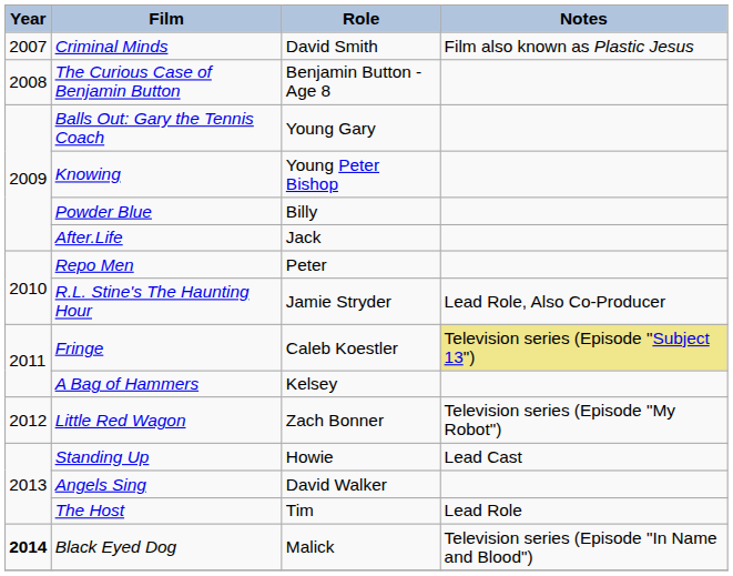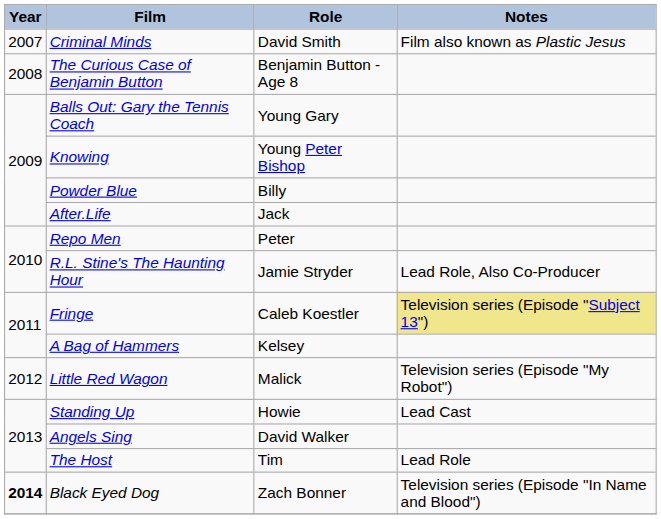 <table class="wikitable" style="font-size:90%;">
 <tr>
 <th style="background:#B0C4DE;">Year</th>
 <th style="background:#B0C4DE;">Film</th>
 <th style="background:#B0C4DE;">Role</th>
 <th style="background:#B0C4DE;">Notes</th>
 </tr>
 <tr>
 <td>2007</td>
 <td><em><a href='#'>Criminal Minds</a></em></td>
 <td>David Smith</td>
 <td>Film also known as <em>Plastic Jesus</em></td>
 </tr>
 <tr>
 <td>2008</td>
 <td><em><a href='#'>The Curious Case of Benjamin Button</a></em></td>
 <td>Benjamin Button - Age 8</td>
 <td></td>
 </tr>
 <tr>
 <td rowspan="4">2009</td>
 <td><em><a href='#'>Balls Out: Gary the Tennis Coach</a></em></td>
 <td>Young Gary</td>
 <td></td>
 </tr>
 <tr>
 <td><em><a href='#'>Knowing</a></em></td>
 <td>Young <a href='#'>Peter Bishop</a></td>
 <td></td>
 </tr>
 <tr>
 <td><em><a href='#'>Powder Blue</a></em></td>
 <td>Billy</td>
 <td></td>
 </tr>
 <tr>
 <td><em><a href='#'>After.Life</a></em></td>
 <td>Jack</td>
 <td></td>
 </tr>
 <tr>
 <td rowspan="2">2010</td>
 <td><em><a href='#'>Repo Men</a></em></td>
 <td>Peter</td>
 <td></td>
 </tr>
 <tr>
 <td><em><a href='#'>R.L. Stine's The Haunting Hour</a></em></td>
 <td>Jamie Stryder</td>
 <td>Lead Role, Also Co-Producer</td>
 </tr>
 <tr>
 <td rowspan="2">2011</td>
 <td><em><a href='#'>Fringe</a></em></td>
 <td>Caleb Koestler</td>
 <td style="background: khaki;">Television series (Episode "<a href='#'>Subject 13</a>")</td>
 </tr>
 <tr>
 <td><em><a href='#'>A Bag of Hammers</a></em></td>
 <td>Kelsey</td>
 <td></td>
 </tr>
 <tr>
 <td rowspan="1">2012</td>
 <td><em><a href='#'>Little Red Wagon</a></em></td>
-<td>Zach Bonner</td>
+<td>Malick</td>
 <td>Television series (Episode "My Robot")</td>
 </tr>
 <tr>
 <td rowspan="3">2013</td>
 <td><em><a href='#'>Standing Up</a></em></td>
 <td>Howie</td>
 <td>Lead Cast</td>
 </tr>
 <tr>
 <td><em><a href='#'>Angels Sing</a></em></td>
 <td>David Walker</td>
 <td></td>
 </tr>
 <tr>
 <td><em><a href='#'>The Host</a></em></td>
 <td>Tim</td>
 <td>Lead Role</td>
 </tr>
 <tr>
 <td><strong>2014</strong></td>
 <td><em>Black Eyed Dog</em></td>
-<td>Malick</td>
+<td>Zach Bonner</td>
 <td>Television series (Episode "In Name and Blood")</td>
 </tr>
 <tr>
 </tr>
 </table>
